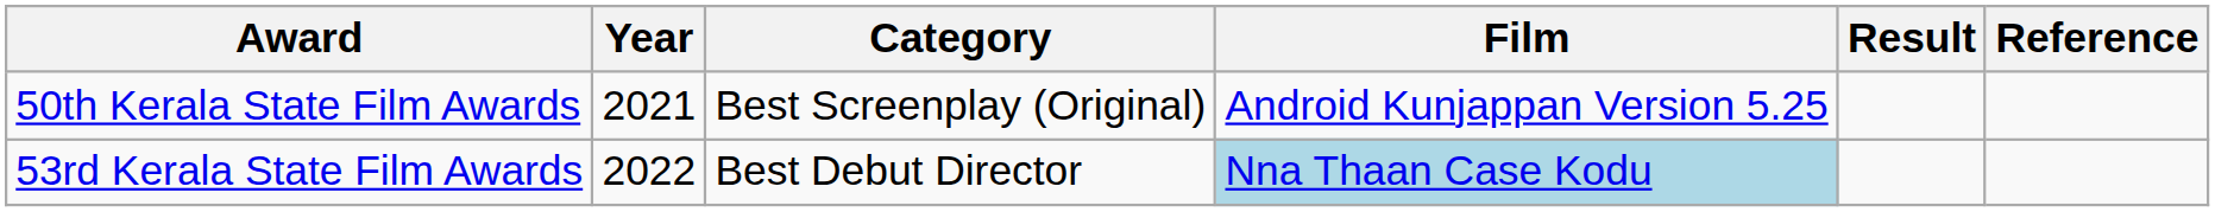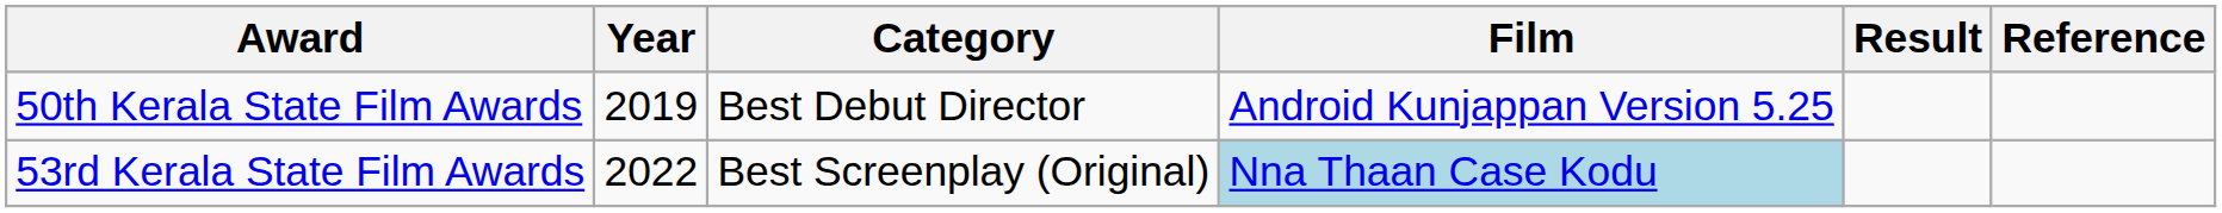 <table class="wikitable sortable">
 <tr>
 <th>Award</th>
 <th>Year</th>
 <th>Category</th>
 <th>Film</th>
 <th>Result</th>
 <th>Reference</th>
 </tr>
 <tr>
 <td><a href='#'>50th Kerala State Film Awards</a></td>
-<td>2021</td>
-<td>Best Screenplay (Original)</td>
+<td>2019</td>
+<td>Best Debut Director</td>
 <td><a href='#'>Android Kunjappan Version 5.25</a></td>
 <td></td>
 <td></td>
 </tr>
 <tr>
 <td><a href='#'>53rd Kerala State Film Awards</a></td>
 <td>2022</td>
-<td>Best Debut Director</td>
+<td>Best Screenplay (Original)</td>
 <td style="background: lightblue;"><a href='#'>Nna Thaan Case Kodu</a></td>
 <td></td>
 <td></td>
 </tr>
 </table>
